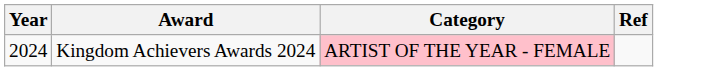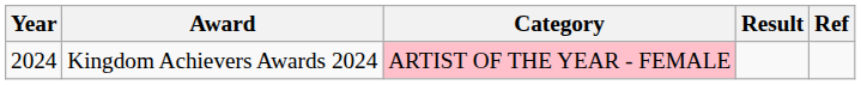 <table class="wikitable">
 <tr>
 <th>Year</th>
 <th>Award</th>
 <th>Category</th>
+<th>Result</th>
 <th>Ref</th>
 </tr>
 <tr>
 <td>2024</td>
 <td>Kingdom Achievers Awards 2024</td>
 <td style="background: pink;">ARTIST OF THE YEAR - FEMALE</td>
 <td></td>
+<td></td>
 </tr>
 </table>
